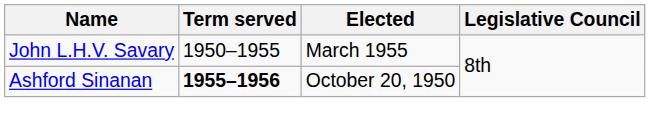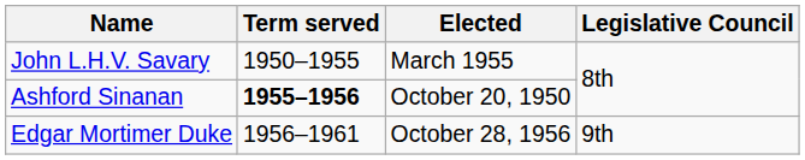 <table class="wikitable">
 <tr>
 <th colspan="1">Name</th>
 <th>Term served</th>
 <th>Elected</th>
 <th>Legislative Council</th>
 </tr>
 <tr>
 <td><a href='#'>John L.H.V. Savary</a></td>
 <td>1950–1955</td>
 <td>March 1955</td>
 <td rowspan="2">8th</td>
 </tr>
 <tr>
 <td><a href='#'>Ashford Sinanan</a></td>
 <td><strong>1955–1956</strong></td>
 <td>October 20, 1950</td>
 </tr>
+<tr>
+<td><a href='#'>Edgar Mortimer Duke</a></td>
+<td>1956–1961</td>
+<td>October 28, 1956</td>
+<td>9th</td>
+</tr>
 </table>
